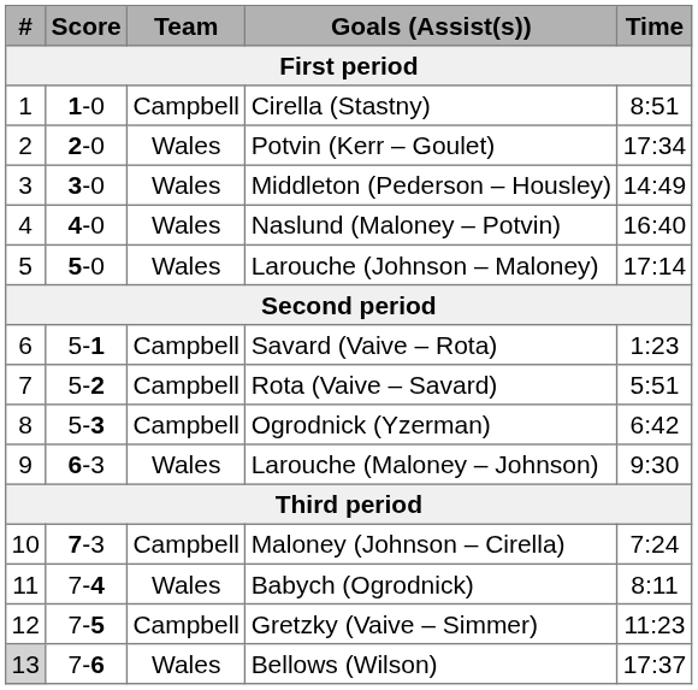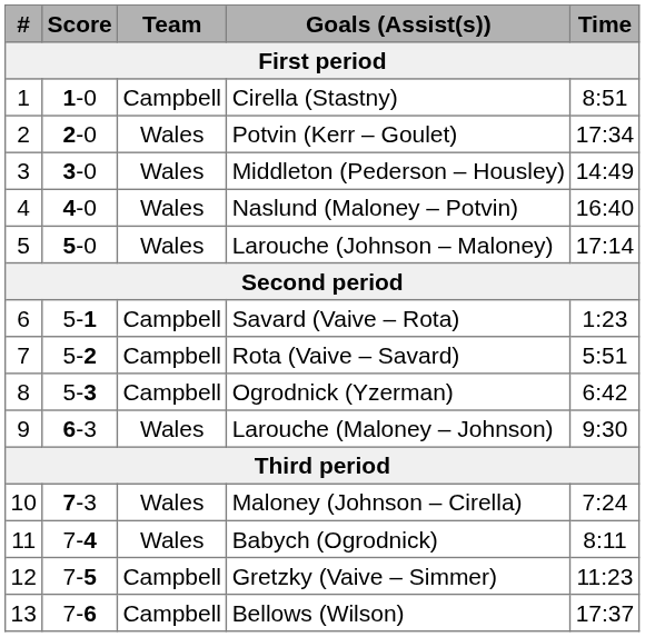 <table cellpadding="3" cellspacing="1" border="1" style="font-size: 95%; text-align: center; border: gray solid 1px; border-collapse: collapse;">
 <tr bgcolor="B2B2B2">
 <th>#</th>
 <th>Score</th>
 <th>Team</th>
 <th>Goals (Assist(s))</th>
 <th>Time</th>
 </tr>
 <tr bgcolor="f0f0f0">
 <th colspan="6">First period</th>
 </tr>
 <tr>
 <td>1</td>
 <td><strong>1</strong>-0</td>
 <td>Campbell</td>
 <td align="left">Cirella (Stastny)</td>
 <td>8:51</td>
 </tr>
 <tr>
 <td>2</td>
 <td><strong> 2</strong>-0</td>
 <td>Wales</td>
 <td align="left">Potvin (Kerr – Goulet)</td>
 <td>17:34</td>
 </tr>
 <tr>
 <td>3</td>
 <td><strong> 3</strong>-0</td>
 <td>Wales</td>
 <td align="left">Middleton (Pederson – Housley)</td>
 <td>14:49</td>
 </tr>
 <tr>
 <td>4</td>
 <td><strong> 4</strong>-0</td>
 <td>Wales</td>
 <td align="left">Naslund (Maloney – Potvin)</td>
 <td>16:40</td>
 </tr>
 <tr>
 <td>5</td>
 <td><strong> 5</strong>-0</td>
 <td>Wales</td>
 <td align="left">Larouche (Johnson – Maloney)</td>
 <td>17:14</td>
 </tr>
 <tr bgcolor="f0f0f0">
 <th colspan="6">Second period</th>
 </tr>
 <tr>
 <td>6</td>
 <td>5-<strong>1 </strong></td>
 <td>Campbell</td>
 <td align="left">Savard (Vaive – Rota)</td>
 <td>1:23</td>
 </tr>
 <tr>
 <td>7</td>
 <td>5-<strong>2 </strong></td>
 <td>Campbell</td>
 <td align="left">Rota (Vaive – Savard)</td>
 <td>5:51</td>
 </tr>
 <tr>
 <td>8</td>
 <td>5-<strong>3 </strong></td>
 <td>Campbell</td>
 <td align="left">Ogrodnick (Yzerman)</td>
 <td>6:42</td>
 </tr>
 <tr>
 <td>9</td>
 <td><strong> 6</strong>-3</td>
 <td>Wales</td>
 <td align="left">Larouche (Maloney – Johnson)</td>
 <td>9:30</td>
 </tr>
 <tr bgcolor="f0f0f0">
 <th colspan="6">Third period</th>
 </tr>
 <tr>
 <td>10</td>
 <td><strong> 7</strong>-3</td>
-<td>Campbell</td>
+<td>Wales</td>
 <td align="left">Maloney  (Johnson – Cirella)</td>
 <td>7:24</td>
 </tr>
 <tr>
 <td>11</td>
 <td>7-<strong>4 </strong></td>
 <td>Wales</td>
 <td align="left">Babych  (Ogrodnick)</td>
 <td>8:11</td>
 </tr>
 <tr>
 <td>12</td>
 <td>7-<strong>5 </strong></td>
 <td>Campbell</td>
 <td align="left">Gretzky  (Vaive – Simmer)</td>
 <td>11:23</td>
 </tr>
 <tr>
-<td style="background: lightgrey;">13</td>
+<td>13</td>
 <td>7-<strong>6 </strong></td>
-<td>Wales</td>
+<td>Campbell</td>
 <td align="left">Bellows  (Wilson)</td>
 <td>17:37</td>
 </tr>
 </table>
